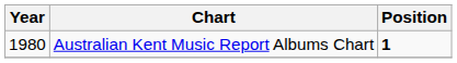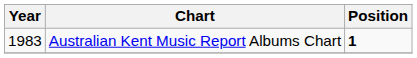 <table class="wikitable">
 <tr>
 <th>Year</th>
 <th>Chart</th>
 <th>Position</th>
 </tr>
 <tr>
-<td>1980</td>
+<td>1983</td>
 <td><a href='#'>Australian Kent Music Report</a> Albums Chart</td>
 <td><strong>1</strong></td>
 </tr>
 <tr>
 </tr>
 </table>
